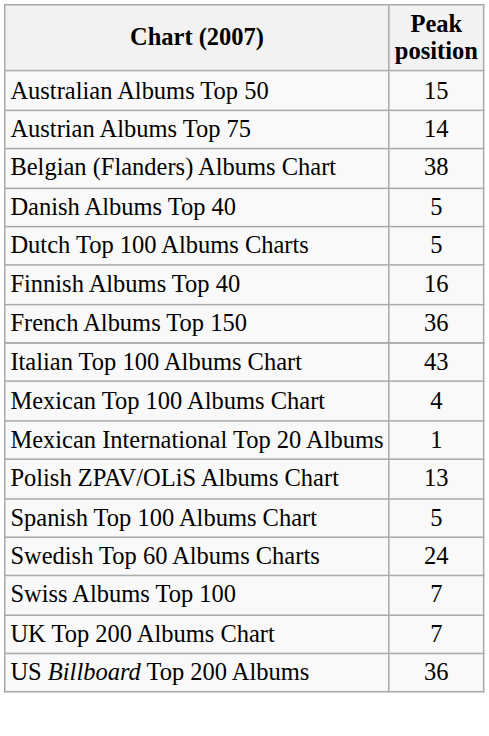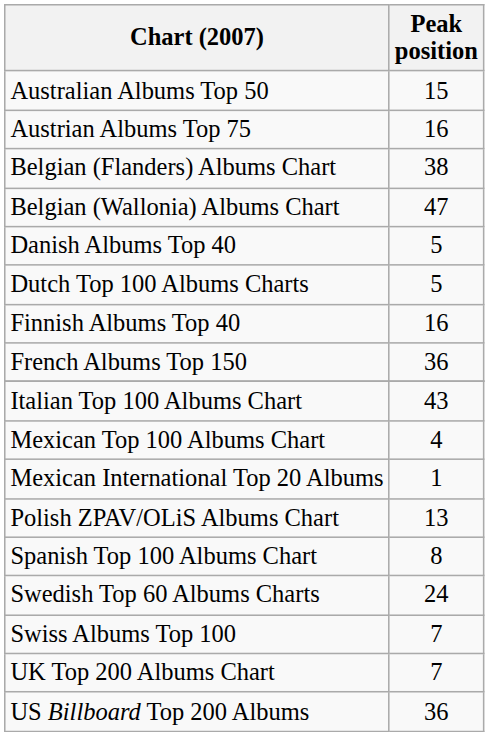 <table class="wikitable sortable">
 <tr>
 <th align="left">Chart (2007)</th>
 <th align="left">Peak<br>position</th>
 </tr>
 <tr>
 <td align="left">Australian Albums Top 50</td>
 <td style="text-align:center;">15</td>
 </tr>
 <tr>
 <td align="left">Austrian Albums Top 75</td>
-<td style="text-align:center;">14</td>
+<td style="text-align:center;">16</td>
 </tr>
 <tr>
 <td align="left">Belgian (Flanders) Albums Chart</td>
 <td style="text-align:center;">38</td>
+</tr>
+<tr>
+<td align="left">Belgian (Wallonia) Albums Chart</td>
+<td style="text-align:center;">47</td>
 </tr>
 <tr>
 <td align="left">Danish Albums Top 40</td>
 <td style="text-align:center;">5</td>
 </tr>
 <tr>
 <td align="left">Dutch Top 100 Albums Charts</td>
 <td style="text-align:center;">5</td>
 </tr>
 <tr>
 <td align="left">Finnish Albums Top 40</td>
 <td style="text-align:center;">16</td>
 </tr>
 <tr>
 <td align="left">French Albums Top 150</td>
 <td style="text-align:center;">36</td>
 </tr>
 <tr>
 </tr>
 <tr>
 </tr>
 <tr>
 </tr>
 <tr>
 <td align="left">Italian Top 100 Albums Chart</td>
 <td style="text-align:center;">43</td>
 </tr>
 <tr>
 <td align="left">Mexican Top 100 Albums Chart</td>
 <td style="text-align:center;">4</td>
 </tr>
 <tr>
 <td align="left">Mexican International Top 20 Albums</td>
 <td style="text-align:center;">1</td>
 </tr>
 <tr>
 <td align="left">Polish ZPAV/OLiS Albums Chart</td>
 <td style="text-align:center;">13</td>
 </tr>
 <tr>
 <td align="left">Spanish Top 100 Albums Chart</td>
-<td style="text-align:center;">5</td>
+<td style="text-align:center;">8</td>
 </tr>
 <tr>
 <td align="left">Swedish Top 60 Albums Charts</td>
 <td style="text-align:center;">24</td>
 </tr>
 <tr>
 <td align="left">Swiss Albums Top 100</td>
 <td style="text-align:center;">7</td>
 </tr>
 <tr>
 <td align="left">UK Top 200 Albums Chart</td>
 <td style="text-align:center;">7</td>
 </tr>
 <tr>
 <td align="left">US <em>Billboard</em> Top 200 Albums</td>
 <td style="text-align:center;">36</td>
 </tr>
 </table>
